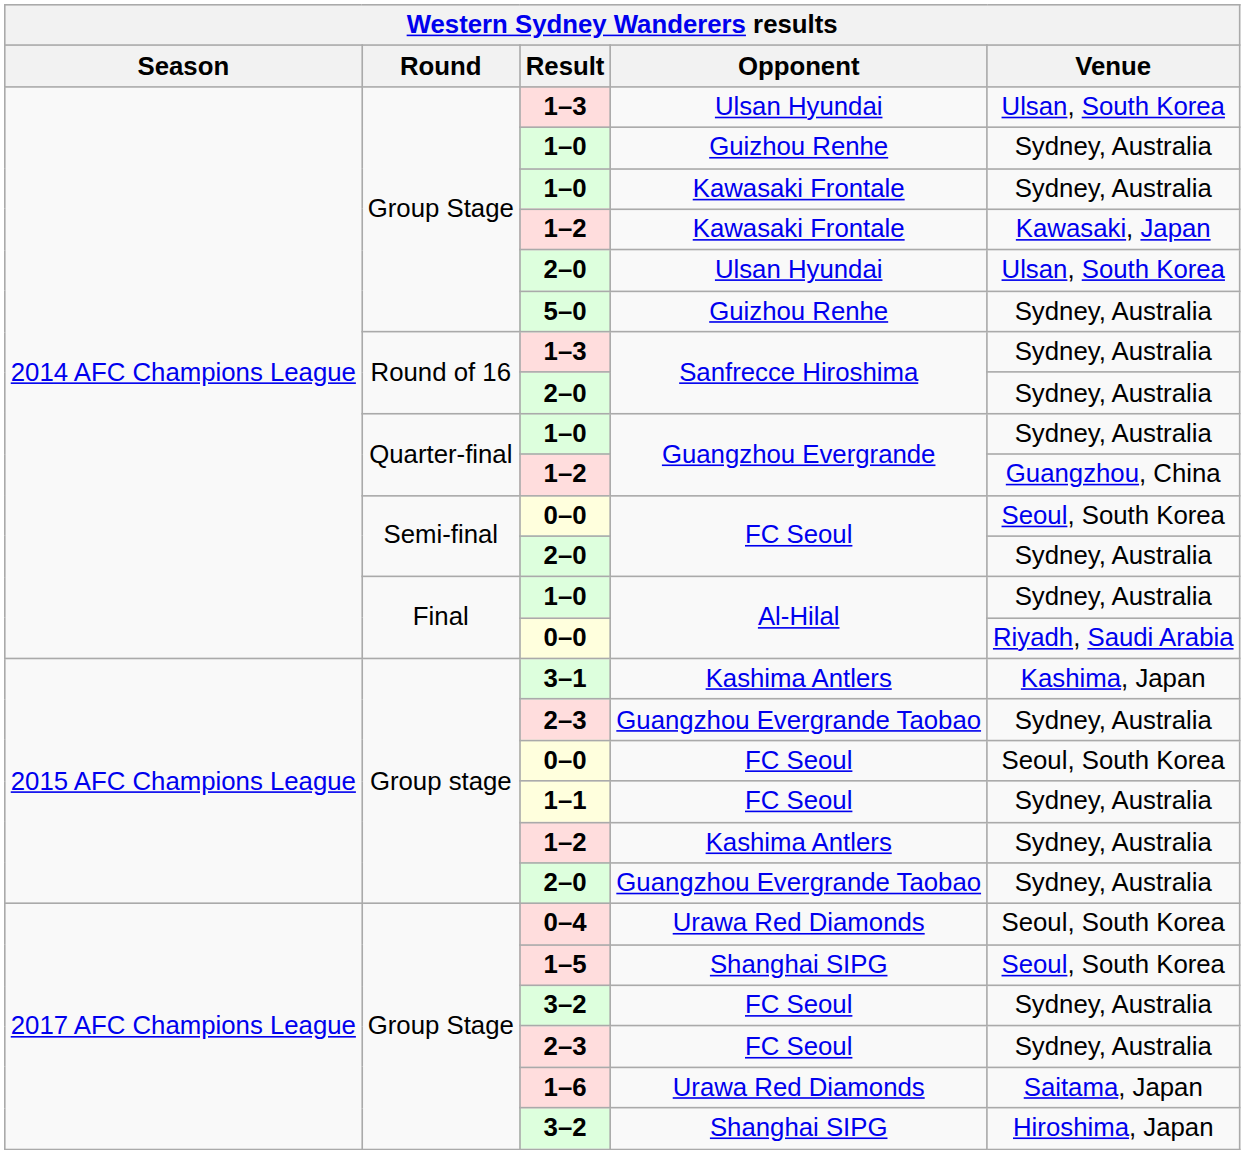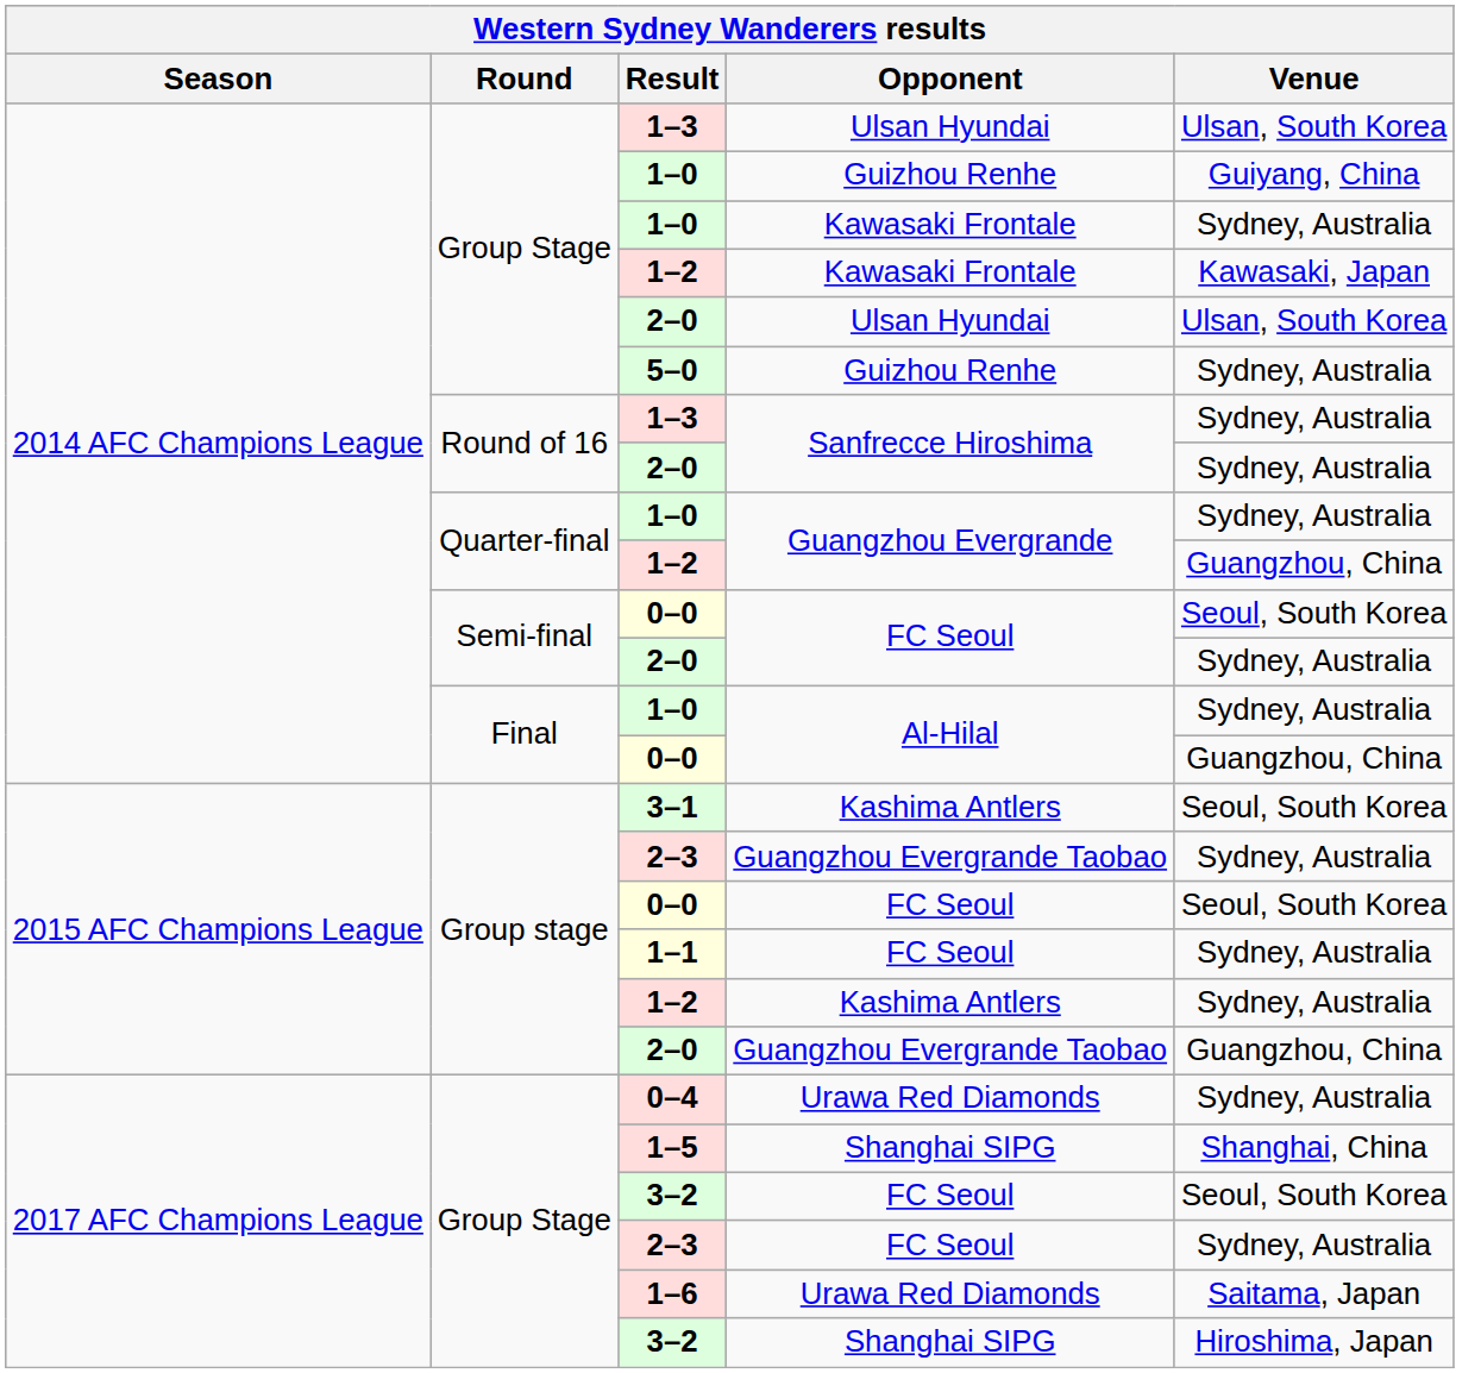 <table class="wikitable" style="text-align:">
 <tr>
 <th colspan=5><a href='#'>Western Sydney Wanderers</a> results</th>
 </tr>
 <tr>
 <th>Season</th>
 <th>Round</th>
 <th>Result</th>
 <th>Opponent</th>
 <th>Venue</th>
 </tr>
 <tr align=center>
 <td rowspan="14" align=center><a href='#'>2014 AFC Champions League</a></td>
 <td rowspan=6>Group Stage</td>
 <td bgcolor=#ffdddd><strong>1–3</strong></td>
 <td> <a href='#'>Ulsan Hyundai</a></td>
 <td><a href='#'>Ulsan</a>, <a href='#'>South Korea</a></td>
 </tr>
 <tr align=center>
 <td bgcolor=#ddffdd><strong>1–0</strong></td>
 <td> <a href='#'>Guizhou Renhe</a></td>
-<td>Sydney, Australia</td>
+<td><a href='#'>Guiyang</a>, <a href='#'>China</a></td>
 </tr>
 <tr align=center>
 <td bgcolor=#ddffdd><strong>1–0</strong></td>
 <td> <a href='#'>Kawasaki Frontale</a></td>
 <td>Sydney, Australia</td>
 </tr>
 <tr align=center>
 <td bgcolor=#ffdddd><strong>1–2</strong></td>
 <td> <a href='#'>Kawasaki Frontale</a></td>
 <td><a href='#'>Kawasaki</a>, <a href='#'>Japan</a></td>
 </tr>
 <tr align=center>
 <td bgcolor=#ddffdd><strong>2–0</strong></td>
 <td> <a href='#'>Ulsan Hyundai</a></td>
 <td><a href='#'>Ulsan</a>, <a href='#'>South Korea</a></td>
 </tr>
 <tr align=center>
 <td bgcolor=#ddffdd><strong>5–0</strong></td>
 <td> <a href='#'>Guizhou Renhe</a></td>
 <td>Sydney, Australia</td>
 </tr>
 <tr align=center>
 <td rowspan=2>Round of 16</td>
 <td bgcolor=#ffdddd><strong>1–3</strong></td>
 <td rowspan=2> <a href='#'>Sanfrecce Hiroshima</a></td>
 <td>Sydney, Australia</td>
 </tr>
 <tr align=center>
 <td bgcolor=#ddffdd><strong>2–0</strong></td>
 <td>Sydney, Australia</td>
 </tr>
 <tr align=center>
 <td rowspan=2>Quarter-final</td>
 <td bgcolor=#ddffdd><strong>1–0</strong></td>
 <td rowspan=2> <a href='#'>Guangzhou Evergrande</a></td>
 <td>Sydney, Australia</td>
 </tr>
 <tr align=center>
 <td bgcolor=#ffdddd><strong>1–2</strong></td>
 <td><a href='#'>Guangzhou</a>, China</td>
 </tr>
 <tr align=center>
 <td rowspan=2>Semi-final</td>
 <td bgcolor=#ffffdd><strong>0–0</strong></td>
 <td rowspan=2> <a href='#'>FC Seoul</a></td>
 <td><a href='#'>Seoul</a>, South Korea</td>
 </tr>
 <tr align=center>
 <td bgcolor=#ddffdd><strong>2–0</strong></td>
 <td>Sydney, Australia</td>
 </tr>
 <tr align=center>
 <td rowspan=2>Final</td>
 <td bgcolor=#ddffdd><strong>1–0</strong></td>
 <td rowspan=2> <a href='#'>Al-Hilal</a></td>
 <td>Sydney, Australia</td>
 </tr>
 <tr align=center>
 <td bgcolor=#ffffdd><strong>0–0</strong></td>
-<td><a href='#'>Riyadh</a>, <a href='#'>Saudi Arabia</a></td>
+<td>Guangzhou, China</td>
 </tr>
 <tr align=center>
 <td rowspan=6><a href='#'>2015 AFC Champions League</a></td>
 <td rowspan=6>Group stage</td>
 <td bgcolor=#ddffdd><strong>3–1</strong></td>
 <td> <a href='#'>Kashima Antlers</a></td>
-<td><a href='#'>Kashima</a>, Japan</td>
+<td>Seoul, South Korea</td>
 </tr>
 <tr align=center>
 <td bgcolor=#ffdddd><strong>2–3</strong></td>
 <td> <a href='#'>Guangzhou Evergrande Taobao</a></td>
 <td>Sydney, Australia</td>
 </tr>
 <tr align=center>
 <td bgcolor=#ffffdd><strong>0–0</strong></td>
 <td> <a href='#'>FC Seoul</a></td>
 <td>Seoul, South Korea</td>
 </tr>
 <tr align=center>
 <td bgcolor=#ffffdd><strong>1–1</strong></td>
 <td> <a href='#'>FC Seoul</a></td>
 <td>Sydney, Australia</td>
 </tr>
 <tr align=center>
 <td bgcolor=#ffdddd><strong>1–2</strong></td>
 <td> <a href='#'>Kashima Antlers</a></td>
 <td>Sydney, Australia</td>
 </tr>
 <tr align=center>
 <td bgcolor=#ddffdd><strong>2–0</strong></td>
 <td> <a href='#'>Guangzhou Evergrande Taobao</a></td>
-<td>Sydney, Australia</td>
+<td>Guangzhou, China</td>
 </tr>
 <tr align=center>
 <td rowspan="6" align=center><a href='#'>2017 AFC Champions League</a></td>
 <td rowspan="6">Group Stage</td>
 <td bgcolor=#ffdddd><strong>0–4</strong></td>
 <td> <a href='#'>Urawa Red Diamonds</a></td>
-<td>Seoul, South Korea</td>
+<td>Sydney, Australia</td>
 </tr>
 <tr align=center>
 <td bgcolor=#ffdddd><strong>1–5</strong></td>
 <td> <a href='#'>Shanghai SIPG</a></td>
-<td><a href='#'>Seoul</a>, South Korea</td>
+<td><a href='#'>Shanghai</a>, China</td>
 </tr>
 <tr align=center>
 <td bgcolor=#ddffdd><strong>3–2</strong></td>
 <td> <a href='#'>FC Seoul</a></td>
-<td>Sydney, Australia</td>
+<td>Seoul, South Korea</td>
 </tr>
 <tr align=center>
 <td bgcolor=#ffdddd><strong>2–3</strong></td>
 <td> <a href='#'>FC Seoul</a></td>
 <td>Sydney, Australia</td>
 </tr>
 <tr align=center>
 <td bgcolor=#ffdddd><strong>1–6</strong></td>
 <td> <a href='#'>Urawa Red Diamonds</a></td>
 <td><a href='#'>Saitama</a>, Japan</td>
 </tr>
 <tr align=center>
 <td bgcolor=#ddffdd><strong>3–2</strong></td>
 <td> <a href='#'>Shanghai SIPG</a></td>
 <td><a href='#'>Hiroshima</a>, Japan</td>
 </tr>
 </table>
